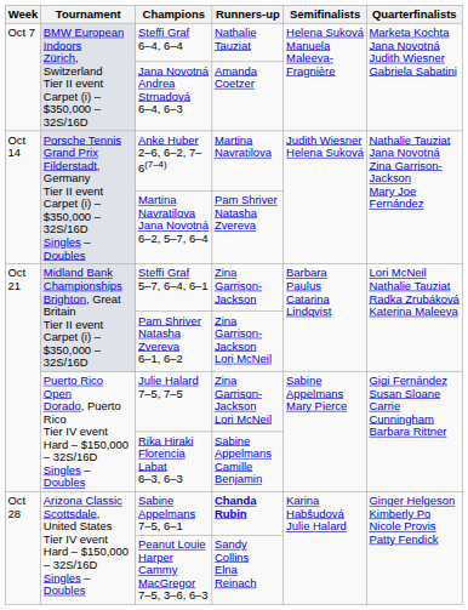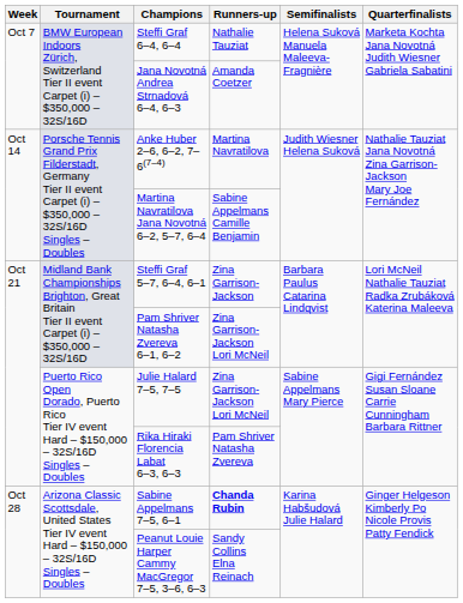 <table class=wikitable style=font-size:95%>
 <tr>
 <th style="width:48px;">Week</th>
 <th style="width:248px;">Tournament</th>
 <th style="width:200px;">Champions</th>
 <th style="width:200px;">Runners-up</th>
 <th style="width:190px;">Semifinalists</th>
 <th style="width:190px;">Quarterfinalists</th>
 </tr>
 <tr valign=top>
 <td rowspan=2>Oct 7</td>
 <td rowspan="2" bgcolor=#dfe2e9><a href='#'>BMW European Indoors</a><br> <a href='#'>Zürich</a>, Switzerland<br>Tier II event <br> Carpet (i) – $350,000 – 32S/16D</td>
 <td> <a href='#'>Steffi Graf</a><br>6–4, 6–4</td>
 <td> <a href='#'>Nathalie Tauziat</a></td>
 <td rowspan=2> <a href='#'>Helena Suková</a> <br>  <a href='#'>Manuela Maleeva-Fragnière</a></td>
 <td rowspan=2> <a href='#'>Marketa Kochta</a> <br>  <a href='#'>Jana Novotná</a> <br>  <a href='#'>Judith Wiesner</a> <br>  <a href='#'>Gabriela Sabatini</a></td>
 </tr>
 <tr valign=top>
 <td> <a href='#'>Jana Novotná</a><br> <a href='#'>Andrea Strnadová</a><br>6–4, 6–3</td>
 <td> <a href='#'>Amanda Coetzer</a></td>
 </tr>
 <tr valign=top>
 <td rowspan=2>Oct 14</td>
 <td rowspan="2" bgcolor=#dfe2e9><a href='#'>Porsche Tennis Grand Prix</a><br> <a href='#'>Filderstadt</a>, Germany<br>Tier II event <br> Carpet (i) – $350,000 – 32S/16D<br><a href='#'>Singles</a> – <a href='#'>Doubles</a></td>
 <td> <a href='#'>Anke Huber</a><br>2–6, 6–2, 7–6<sup>(7–4)</sup></td>
 <td> <a href='#'>Martina Navratilova</a></td>
 <td rowspan=2> <a href='#'>Judith Wiesner</a> <br>  <a href='#'>Helena Suková</a></td>
 <td rowspan=2> <a href='#'>Nathalie Tauziat</a> <br>  <a href='#'>Jana Novotná</a> <br>  <a href='#'>Zina Garrison-Jackson</a> <br>  <a href='#'>Mary Joe Fernández</a></td>
 </tr>
 <tr valign=top>
 <td> <a href='#'>Martina Navratilova</a><br> <a href='#'>Jana Novotná</a><br>6–2, 5–7, 6–4</td>
-<td> <a href='#'>Pam Shriver</a><br> <a href='#'>Natasha Zvereva</a></td>
+<td> <a href='#'>Sabine Appelmans</a><br> <a href='#'>Camille Benjamin</a></td>
 </tr>
 <tr valign=top>
 <td rowspan=4>Oct 21</td>
 <td rowspan="2" bgcolor=#dfe2e9><a href='#'>Midland Bank Championships</a><br> <a href='#'>Brighton</a>, Great Britain<br>Tier II event <br> Carpet (i) – $350,000 – 32S/16D</td>
 <td> <a href='#'>Steffi Graf</a><br>5–7, 6–4, 6–1</td>
 <td> <a href='#'>Zina Garrison-Jackson</a></td>
 <td rowspan=2> <a href='#'>Barbara Paulus</a> <br>  <a href='#'>Catarina Lindqvist</a></td>
 <td rowspan=2> <a href='#'>Lori McNeil</a> <br>  <a href='#'>Nathalie Tauziat</a> <br>  <a href='#'>Radka Zrubáková</a> <br>  <a href='#'>Katerina Maleeva</a></td>
 </tr>
 <tr valign=top>
 <td> <a href='#'>Pam Shriver</a><br> <a href='#'>Natasha Zvereva</a><br>6–1, 6–2</td>
 <td> <a href='#'>Zina Garrison-Jackson</a><br> <a href='#'>Lori McNeil</a></td>
 </tr>
 <tr valign=top>
 <td rowspan="2"><a href='#'>Puerto Rico Open</a><br> <a href='#'>Dorado</a>, Puerto Rico<br>Tier IV event <br> Hard – $150,000 – 32S/16D<br><a href='#'>Singles</a> – <a href='#'>Doubles</a></td>
 <td> <a href='#'>Julie Halard</a><br>7–5, 7–5</td>
 <td> <a href='#'>Zina Garrison-Jackson</a><br> <a href='#'>Lori McNeil</a></td>
 <td rowspan=2> <a href='#'>Sabine Appelmans</a> <br>  <a href='#'>Mary Pierce</a></td>
 <td rowspan=2> <a href='#'>Gigi Fernández</a> <br>  <a href='#'>Susan Sloane</a> <br>  <a href='#'>Carrie Cunningham</a> <br>  <a href='#'>Barbara Rittner</a></td>
 </tr>
 <tr valign=top>
 <td> <a href='#'>Rika Hiraki</a><br> <a href='#'>Florencia Labat</a><br>6–3, 6–3</td>
-<td> <a href='#'>Sabine Appelmans</a><br> <a href='#'>Camille Benjamin</a></td>
+<td> <a href='#'>Pam Shriver</a><br> <a href='#'>Natasha Zvereva</a></td>
 </tr>
 <tr valign=top>
 <td rowspan=2>Oct 28</td>
 <td rowspan="2"><a href='#'>Arizona Classic</a><br> <a href='#'>Scottsdale</a>, United States<br>Tier IV event <br> Hard – $150,000 – 32S/16D<br><a href='#'>Singles</a> – <a href='#'>Doubles</a></td>
 <td> <a href='#'>Sabine Appelmans</a><br>7–5, 6–1</td>
 <td><strong> <a href='#'>Chanda Rubin</a></strong></td>
 <td rowspan=2> <a href='#'>Karina Habšudová</a> <br>  <a href='#'>Julie Halard</a></td>
 <td rowspan=2> <a href='#'>Ginger Helgeson</a> <br>  <a href='#'>Kimberly Po</a> <br>  <a href='#'>Nicole Provis</a> <br>  <a href='#'>Patty Fendick</a></td>
 </tr>
 <tr valign=top>
 <td> <a href='#'>Peanut Louie Harper</a><br> <a href='#'>Cammy MacGregor</a><br>7–5, 3–6, 6–3</td>
 <td> <a href='#'>Sandy Collins</a><br> <a href='#'>Elna Reinach</a></td>
 </tr>
 </table>
